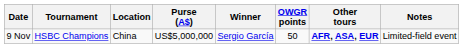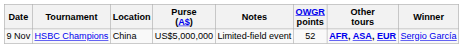 <table class="wikitable" style="font-size:95%">
 <tr>
 <th>Date</th>
 <th>Tournament</th>
 <th>Location</th>
 <th>Purse<br>(<a href='#'>A$</a>)</th>
-<th>Winner</th>
+<th>Notes</th>
 <th><a href='#'>OWGR</a><br>points</th>
 <th>Other<br>tours</th>
-<th>Notes</th>
+<th>Winner</th>
 </tr>
 <tr>
 <td>9 Nov</td>
 <td><a href='#'>HSBC Champions</a></td>
 <td>China</td>
 <td align=right>US$5,000,000</td>
+<td>Limited-field event</td>
+<td align=center>52</td>
+<td><strong><a href='#'>AFR</a>, <a href='#'>ASA</a>, <a href='#'>EUR</a></strong></td>
 <td> <a href='#'>Sergio García</a></td>
-<td align=center>50</td>
-<td><strong><a href='#'>AFR</a>, <a href='#'>ASA</a>, <a href='#'>EUR</a></strong></td>
-<td>Limited-field event</td>
 </tr>
 </table>
